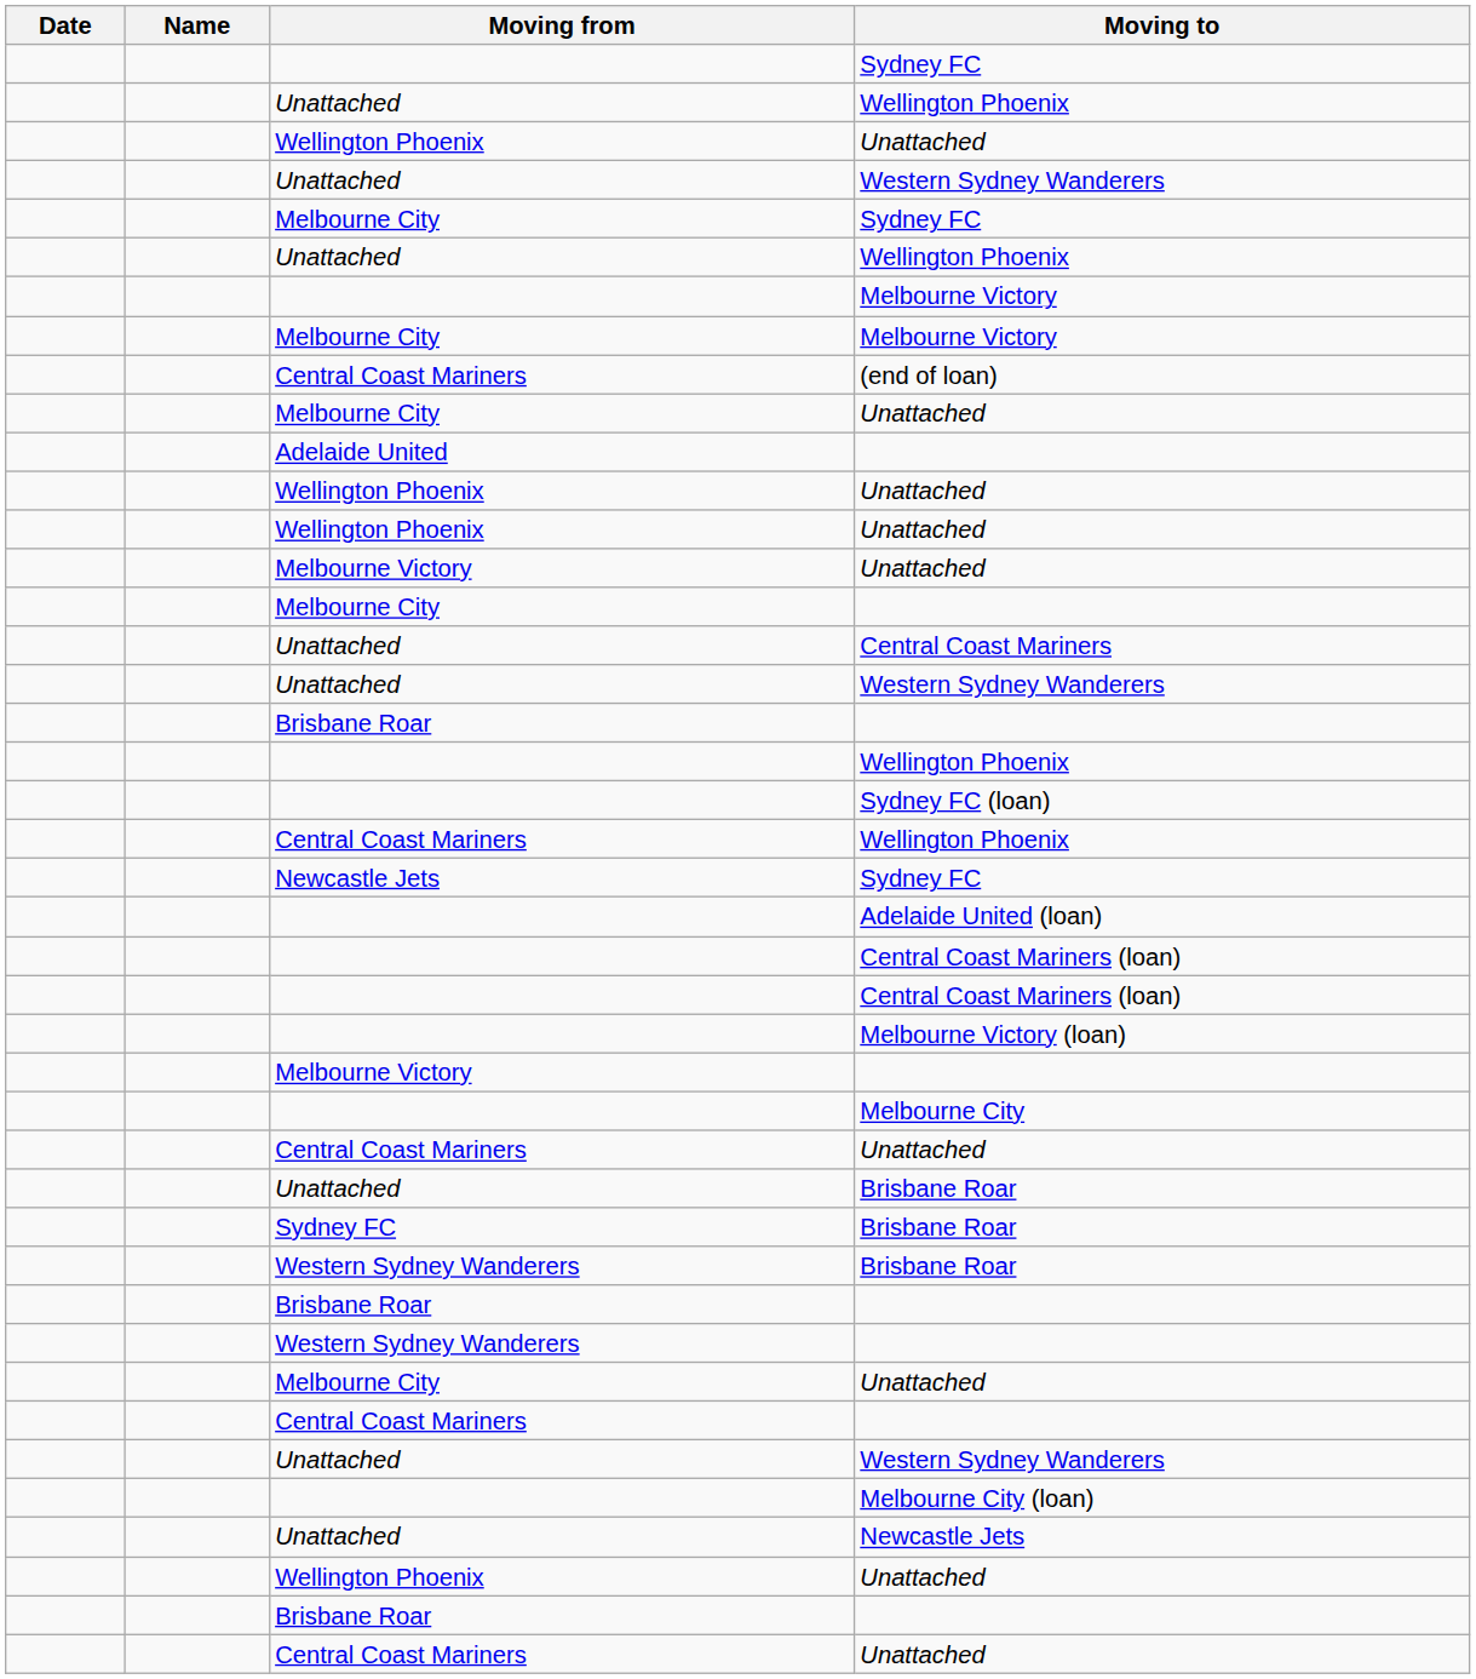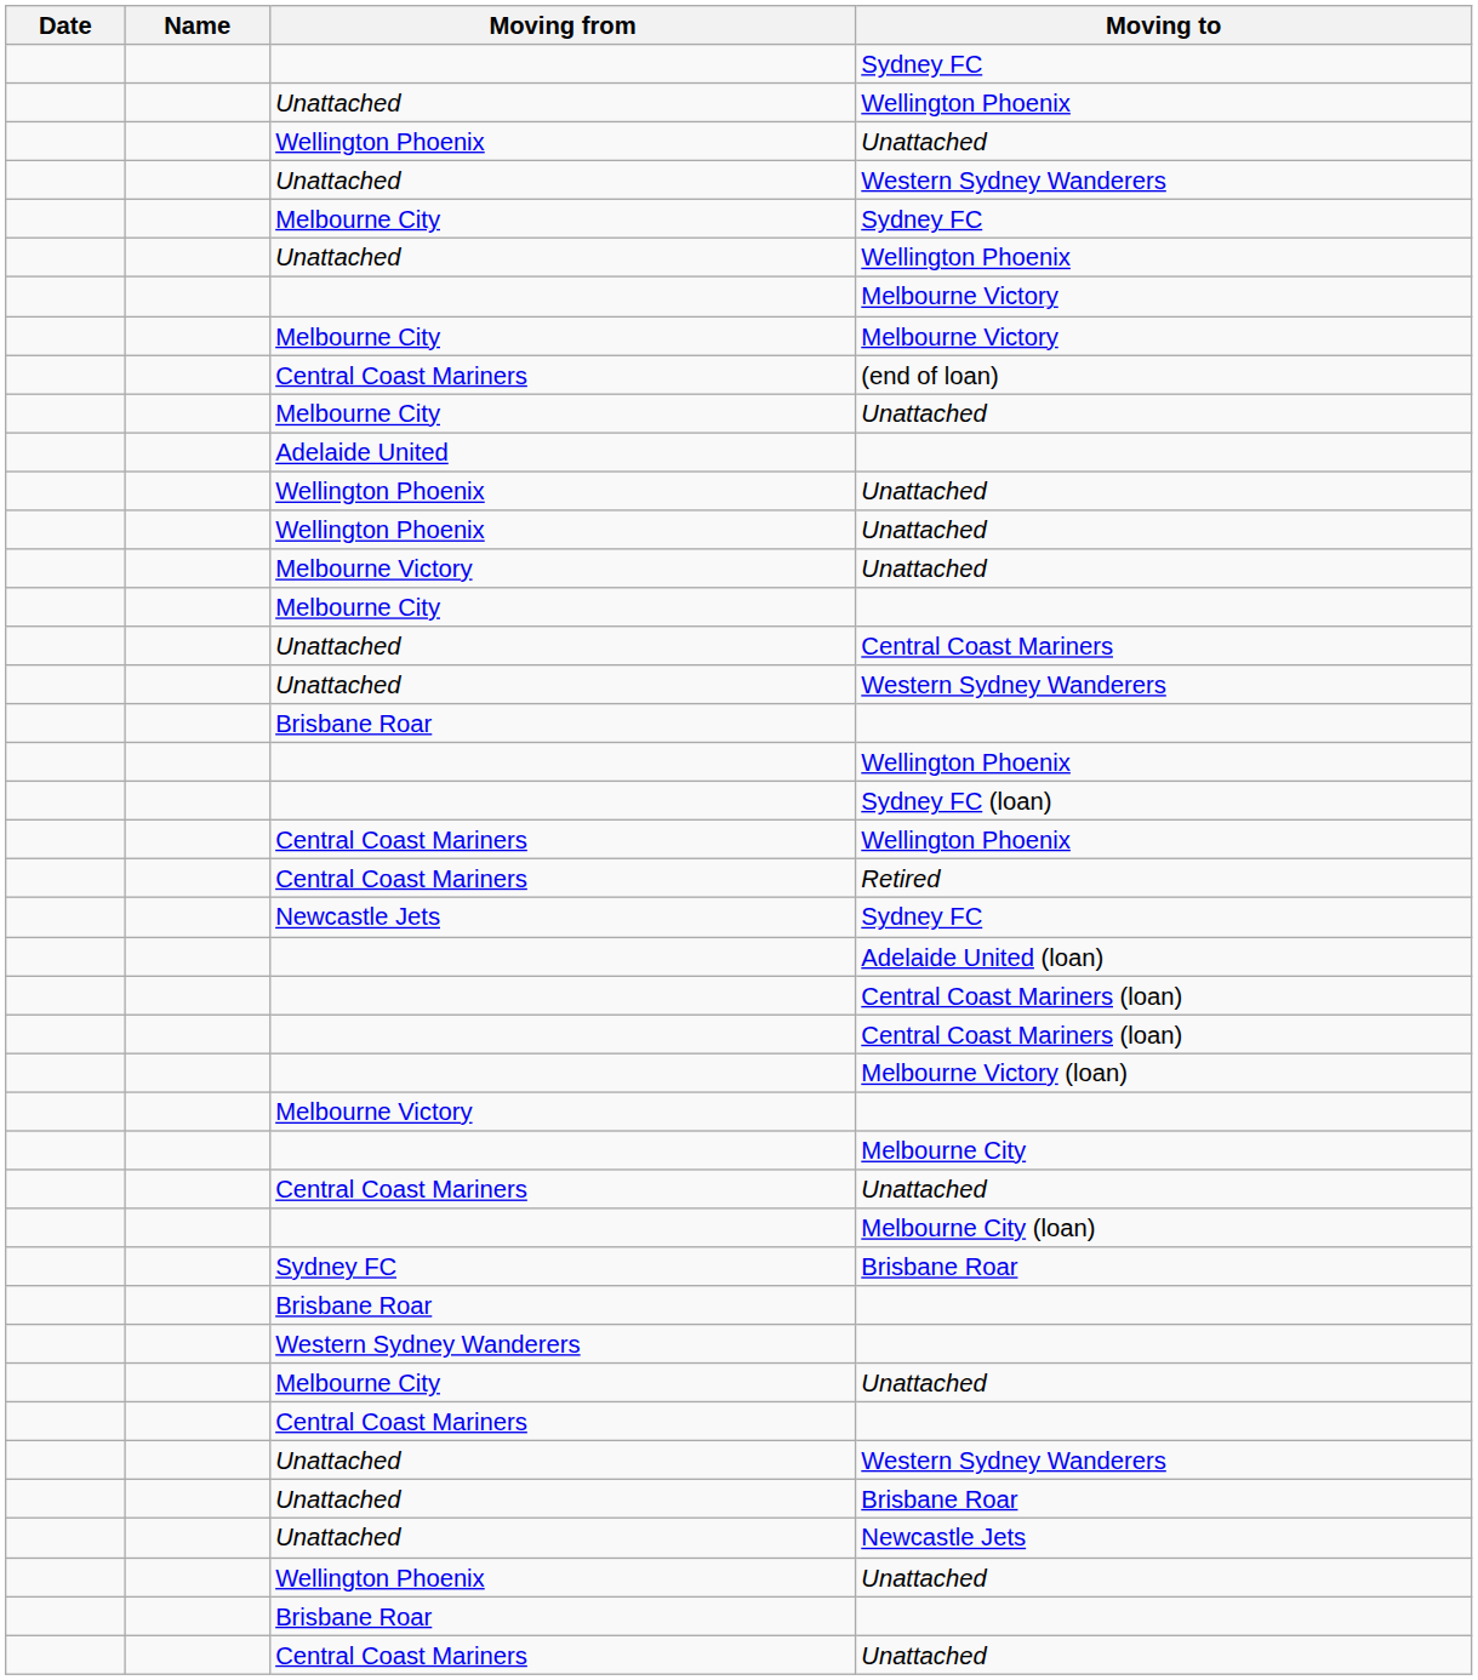 <table class="wikitable sortable" style="width:72%; font-size:95%; ">
 <tr>
 <th>Date</th>
 <th>Name</th>
 <th>Moving from</th>
 <th>Moving to</th>
 </tr>
 <tr>
 <td></td>
 <td></td>
 <td></td>
 <td><a href='#'>Sydney FC</a></td>
 </tr>
 <tr>
 <td></td>
 <td></td>
 <td><em>Unattached</em></td>
 <td><a href='#'>Wellington Phoenix</a></td>
 </tr>
 <tr>
 <td></td>
 <td></td>
 <td><a href='#'>Wellington Phoenix</a></td>
 <td><em>Unattached</em></td>
 </tr>
 <tr>
 <td></td>
 <td></td>
 <td><em>Unattached</em></td>
 <td><a href='#'>Western Sydney Wanderers</a></td>
 </tr>
 <tr>
 <td></td>
 <td></td>
 <td><a href='#'>Melbourne City</a></td>
 <td><a href='#'>Sydney FC</a></td>
 </tr>
 <tr>
 <td></td>
 <td></td>
 <td><em>Unattached</em></td>
 <td><a href='#'>Wellington Phoenix</a></td>
 </tr>
 <tr>
 <td></td>
 <td></td>
 <td></td>
 <td><a href='#'>Melbourne Victory</a></td>
 </tr>
 <tr>
 <td></td>
 <td></td>
 <td><a href='#'>Melbourne City</a></td>
 <td><a href='#'>Melbourne Victory</a></td>
 </tr>
 <tr>
 <td></td>
 <td></td>
 <td><a href='#'>Central Coast Mariners</a></td>
 <td> (end of loan)</td>
 </tr>
 <tr>
 <td></td>
 <td></td>
 <td><a href='#'>Melbourne City</a></td>
 <td><em>Unattached</em></td>
 </tr>
 <tr>
 <td></td>
 <td></td>
 <td><a href='#'>Adelaide United</a></td>
 <td></td>
 </tr>
 <tr>
 <td></td>
 <td></td>
 <td><a href='#'>Wellington Phoenix</a></td>
 <td><em>Unattached</em></td>
 </tr>
 <tr>
 <td></td>
 <td></td>
 <td><a href='#'>Wellington Phoenix</a></td>
 <td><em>Unattached</em></td>
 </tr>
 <tr>
 <td></td>
 <td></td>
 <td><a href='#'>Melbourne Victory</a></td>
 <td><em>Unattached</em></td>
 </tr>
 <tr>
 <td></td>
 <td></td>
 <td><a href='#'>Melbourne City</a></td>
 <td></td>
 </tr>
 <tr>
 <td></td>
 <td></td>
 <td><em>Unattached</em></td>
 <td><a href='#'>Central Coast Mariners</a></td>
 </tr>
 <tr>
 <td></td>
 <td></td>
 <td><em>Unattached</em></td>
 <td><a href='#'>Western Sydney Wanderers</a></td>
 </tr>
 <tr>
 <td></td>
 <td></td>
 <td><a href='#'>Brisbane Roar</a></td>
 <td></td>
 </tr>
 <tr>
 <td></td>
 <td></td>
 <td></td>
 <td><a href='#'>Wellington Phoenix</a></td>
 </tr>
 <tr>
 <td></td>
 <td></td>
 <td></td>
 <td><a href='#'>Sydney FC</a> (loan)</td>
 </tr>
 <tr>
 <td></td>
 <td></td>
 <td><a href='#'>Central Coast Mariners</a></td>
 <td><a href='#'>Wellington Phoenix</a></td>
 </tr>
 <tr>
 <td></td>
 <td></td>
+<td><a href='#'>Central Coast Mariners</a></td>
+<td><em>Retired</em></td>
+</tr>
+<tr>
+<td></td>
+<td></td>
 <td><a href='#'>Newcastle Jets</a></td>
 <td><a href='#'>Sydney FC</a></td>
 </tr>
 <tr>
 <td></td>
 <td></td>
 <td></td>
 <td><a href='#'>Adelaide United</a> (loan)</td>
 </tr>
 <tr>
 <td></td>
 <td></td>
 <td></td>
 <td><a href='#'>Central Coast Mariners</a> (loan)</td>
 </tr>
 <tr>
 <td></td>
 <td></td>
 <td></td>
 <td><a href='#'>Central Coast Mariners</a> (loan)</td>
 </tr>
 <tr>
 <td></td>
 <td></td>
 <td></td>
 <td><a href='#'>Melbourne Victory</a> (loan)</td>
 </tr>
 <tr>
 <td></td>
 <td></td>
 <td><a href='#'>Melbourne Victory</a></td>
 <td></td>
 </tr>
 <tr>
 <td></td>
 <td></td>
 <td></td>
 <td><a href='#'>Melbourne City</a></td>
 </tr>
 <tr>
 <td></td>
 <td></td>
 <td><a href='#'>Central Coast Mariners</a></td>
 <td><em>Unattached</em></td>
 </tr>
 <tr>
 <td></td>
 <td></td>
-<td><em>Unattached</em></td>
-<td><a href='#'>Brisbane Roar</a></td>
+<td></td>
+<td><a href='#'>Melbourne City</a> (loan)</td>
 </tr>
 <tr>
 <td></td>
 <td></td>
 <td><a href='#'>Sydney FC</a></td>
-<td><a href='#'>Brisbane Roar</a></td>
-</tr>
-<tr>
-<td></td>
-<td></td>
-<td><a href='#'>Western Sydney Wanderers</a></td>
 <td><a href='#'>Brisbane Roar</a></td>
 </tr>
 <tr>
 <td></td>
 <td></td>
 <td><a href='#'>Brisbane Roar</a></td>
 <td></td>
 </tr>
 <tr>
 <td></td>
 <td></td>
 <td><a href='#'>Western Sydney Wanderers</a></td>
 <td></td>
 </tr>
 <tr>
 <td></td>
 <td></td>
 <td><a href='#'>Melbourne City</a></td>
 <td><em>Unattached</em></td>
 </tr>
 <tr>
 <td></td>
 <td></td>
 <td><a href='#'>Central Coast Mariners</a></td>
 <td></td>
 </tr>
 <tr>
 <td></td>
 <td></td>
 <td><em>Unattached</em></td>
 <td><a href='#'>Western Sydney Wanderers</a></td>
 </tr>
 <tr>
 <td></td>
 <td></td>
-<td></td>
-<td><a href='#'>Melbourne City</a> (loan)</td>
+<td><em>Unattached</em></td>
+<td><a href='#'>Brisbane Roar</a></td>
 </tr>
 <tr>
 <td></td>
 <td></td>
 <td><em>Unattached</em></td>
 <td><a href='#'>Newcastle Jets</a></td>
 </tr>
 <tr>
 <td></td>
 <td></td>
 <td><a href='#'>Wellington Phoenix</a></td>
 <td><em>Unattached</em></td>
 </tr>
 <tr>
 <td></td>
 <td></td>
 <td><a href='#'>Brisbane Roar</a></td>
 <td></td>
 </tr>
 <tr>
 <td></td>
 <td></td>
 <td><a href='#'>Central Coast Mariners</a></td>
 <td><em>Unattached</em></td>
 </tr>
 </table>
